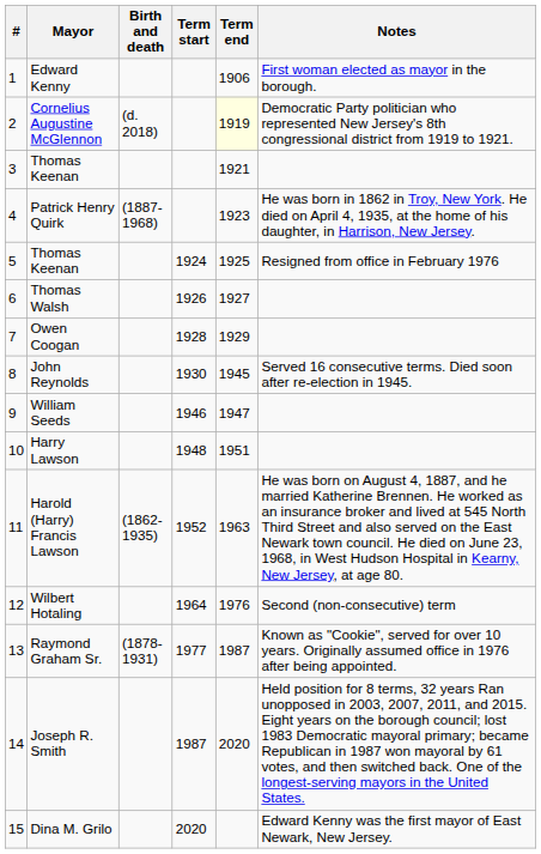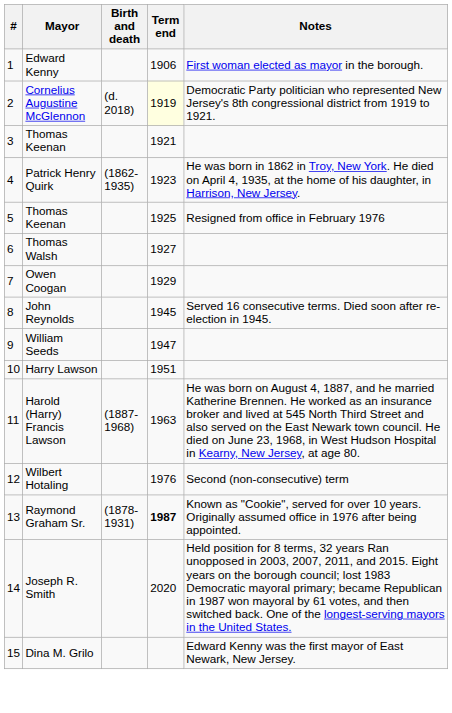 <table class="wikitable sortable">
 <tr>
 <th align=center>#</th>
 <th>Mayor</th>
 <th>Birth and death</th>
-<th>Term start</th>
 <th>Term end</th>
 <th>Notes</th>
 </tr>
 <tr>
 <td>1</td>
 <td>Edward Kenny</td>
-<td></td>
 <td></td>
 <td>1906</td>
 <td><a href='#'>First woman elected as mayor</a> in the borough.</td>
 </tr>
 <tr>
 <td>2</td>
 <td><a href='#'>Cornelius Augustine McGlennon</a></td>
 <td>(d. 2018)</td>
-<td></td>
 <td style="background: lightyellow;">1919</td>
 <td>Democratic Party politician who represented New Jersey's 8th congressional district from 1919 to 1921.</td>
 </tr>
 <tr>
 <td>3</td>
 <td>Thomas Keenan</td>
 <td></td>
-<td></td>
 <td>1921</td>
 <td></td>
 </tr>
 <tr>
 <td>4</td>
 <td>Patrick Henry Quirk</td>
-<td>(1887-1968)</td>
-<td></td>
+<td>(1862-1935)</td>
 <td>1923</td>
 <td>He was born in 1862 in <a href='#'>Troy, New York</a>. He died on April 4, 1935, at the home of his daughter, in <a href='#'>Harrison, New Jersey</a>.</td>
 </tr>
 <tr>
 <td>5</td>
 <td>Thomas Keenan</td>
 <td></td>
-<td>1924</td>
 <td>1925</td>
 <td>Resigned from office in February 1976</td>
 </tr>
 <tr>
 <td>6</td>
 <td>Thomas Walsh</td>
 <td></td>
-<td>1926</td>
 <td>1927</td>
 <td></td>
 </tr>
 <tr>
 <td>7</td>
 <td>Owen Coogan</td>
 <td></td>
-<td>1928</td>
 <td>1929</td>
 <td></td>
 </tr>
 <tr>
 <td>8</td>
 <td>John Reynolds</td>
 <td></td>
-<td>1930</td>
 <td>1945</td>
 <td>Served 16 consecutive terms. Died soon after re-election in 1945.</td>
 </tr>
 <tr>
 <td>9</td>
 <td>William Seeds</td>
 <td></td>
-<td>1946</td>
 <td>1947</td>
 <td></td>
 </tr>
 <tr>
 <td>10</td>
 <td>Harry Lawson</td>
 <td></td>
-<td>1948</td>
 <td>1951</td>
 <td></td>
 </tr>
 <tr>
 <td>11</td>
 <td>Harold (Harry) Francis Lawson</td>
-<td>(1862-1935)</td>
-<td>1952</td>
+<td>(1887-1968)</td>
 <td>1963</td>
 <td>He was born on August 4, 1887, and he married Katherine Brennen. He worked as an insurance broker and lived at 545 North Third Street and also served on the East Newark town council. He died on June 23, 1968, in West Hudson Hospital in <a href='#'>Kearny, New Jersey</a>, at age 80.</td>
 </tr>
 <tr>
 <td>12</td>
 <td>Wilbert Hotaling</td>
 <td></td>
-<td>1964</td>
 <td>1976</td>
 <td>Second (non-consecutive) term</td>
 </tr>
 <tr>
 <td>13</td>
 <td>Raymond Graham Sr.</td>
 <td>(1878-1931)</td>
-<td>1977</td>
-<td>1987</td>
+<td><strong>1987</strong></td>
 <td>Known as "Cookie", served for over 10 years. Originally assumed office in 1976 after being appointed.</td>
 </tr>
 <tr>
 <td>14</td>
 <td>Joseph R. Smith</td>
 <td></td>
-<td>1987</td>
 <td>2020</td>
 <td>Held position for 8 terms, 32 years Ran unopposed in  2003, 2007, 2011,  and 2015. Eight years on the borough council; lost 1983 Democratic mayoral primary; became Republican in 1987 won mayoral by 61 votes, and then switched back. One of the <a href='#'>longest-serving mayors in the United States.</a></td>
 </tr>
 <tr>
 <td>15</td>
 <td>Dina M. Grilo</td>
 <td></td>
-<td>2020</td>
 <td></td>
 <td>Edward Kenny was the first mayor of East Newark, New Jersey.</td>
 </tr>
 </table>
